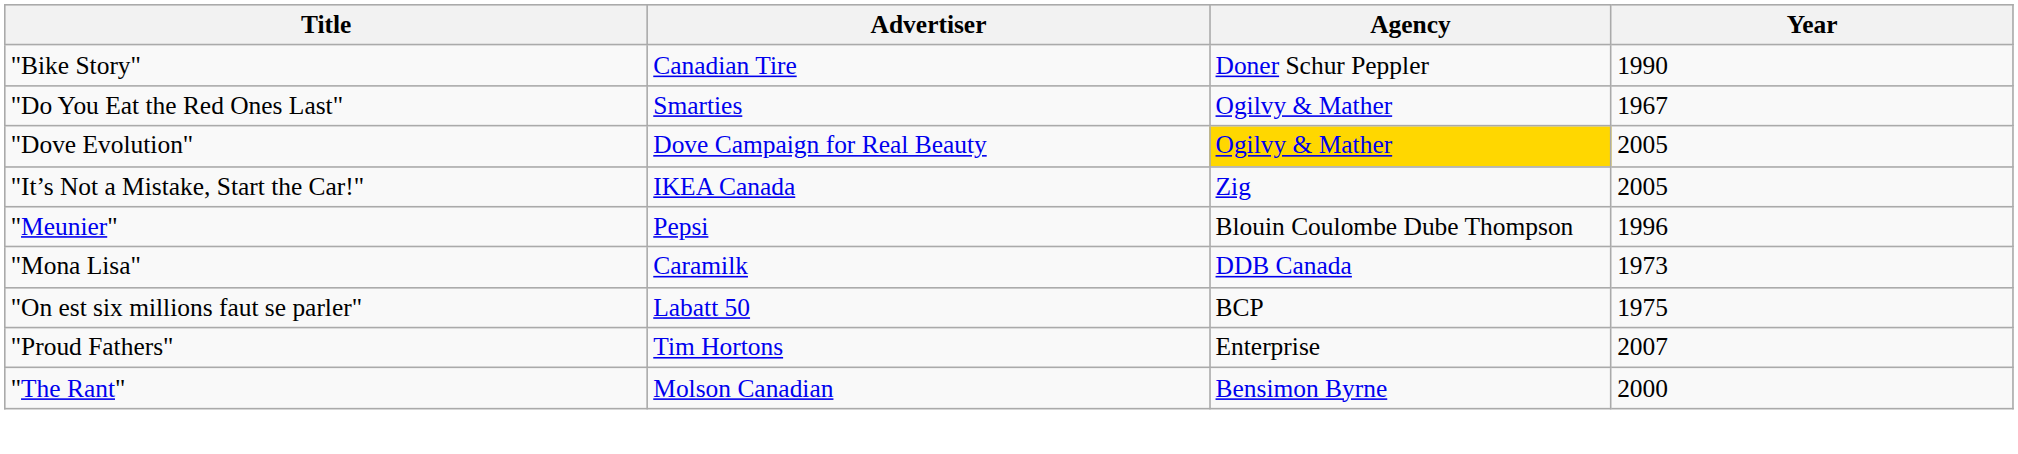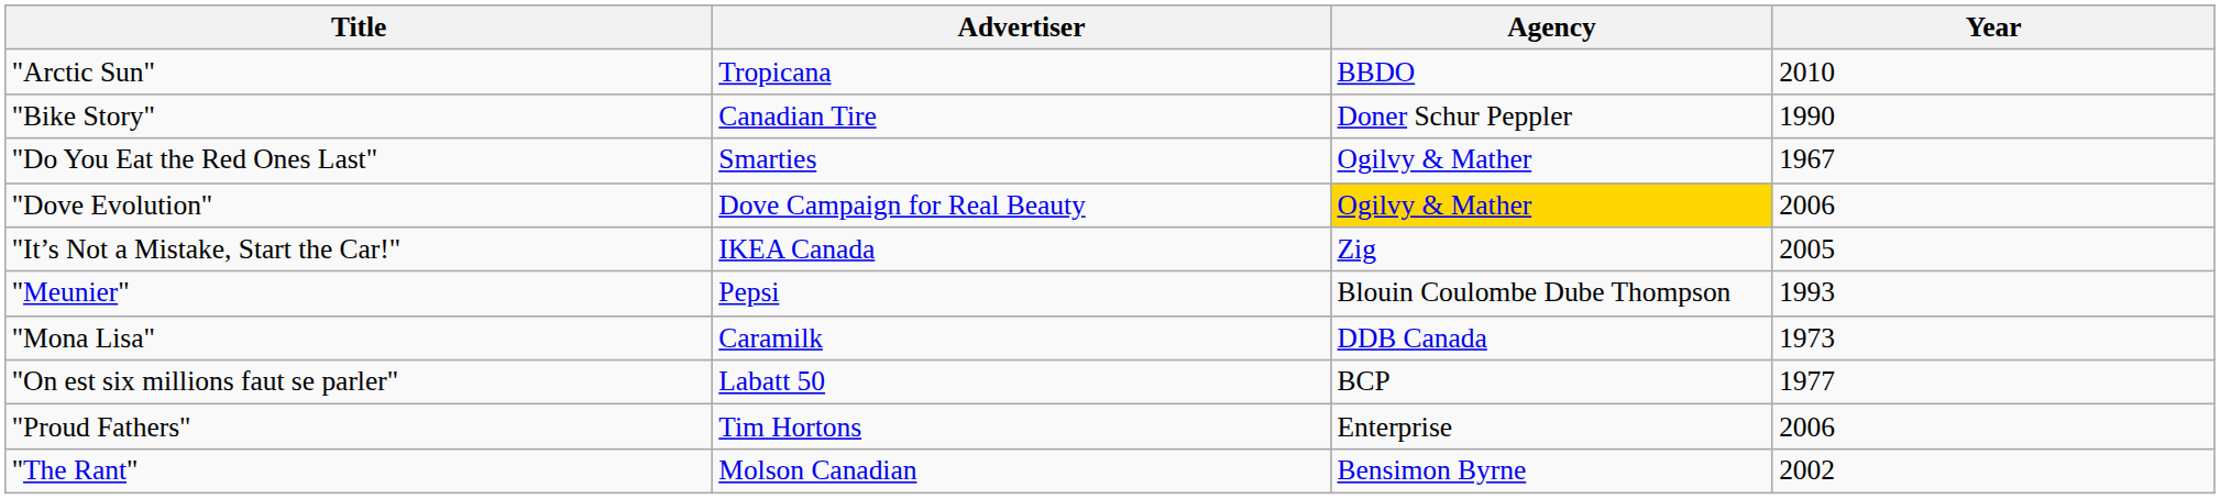 <table class="wikitable" width=100%>
 <tr>
 <th scope="col" width="32%">Title</th>
 <th scope="col" width="28%">Advertiser</th>
 <th scope="col" width="20%">Agency</th>
 <th scope="col" width="20%">Year</th>
+</tr>
+<tr>
+<td>"Arctic Sun"</td>
+<td><a href='#'>Tropicana</a></td>
+<td><a href='#'>BBDO</a></td>
+<td>2010</td>
 </tr>
 <tr>
 <td>"Bike Story"</td>
 <td><a href='#'>Canadian Tire</a></td>
 <td><a href='#'>Doner</a> Schur Peppler</td>
 <td>1990</td>
 </tr>
 <tr>
 <td>"Do You Eat the Red Ones Last"</td>
 <td><a href='#'>Smarties</a></td>
 <td><a href='#'>Ogilvy & Mather</a></td>
 <td>1967</td>
 </tr>
 <tr>
 <td>"Dove Evolution"</td>
 <td><a href='#'>Dove Campaign for Real Beauty</a></td>
 <td style="background: gold;"><a href='#'>Ogilvy & Mather</a></td>
-<td>2005</td>
+<td>2006</td>
 </tr>
 <tr>
 <td>"It’s Not a Mistake, Start the Car!"</td>
 <td><a href='#'>IKEA Canada</a></td>
 <td><a href='#'>Zig</a></td>
 <td>2005</td>
 </tr>
 <tr>
 <td>"<a href='#'>Meunier</a>"</td>
 <td><a href='#'>Pepsi</a></td>
 <td>Blouin Coulombe Dube Thompson</td>
-<td>1996</td>
+<td>1993</td>
 </tr>
 <tr>
 <td>"Mona Lisa"</td>
 <td><a href='#'>Caramilk</a></td>
 <td><a href='#'>DDB Canada</a></td>
 <td>1973</td>
 </tr>
 <tr>
 <td>"On est six millions faut se parler"</td>
 <td><a href='#'>Labatt 50</a></td>
 <td>BCP</td>
-<td>1975</td>
+<td>1977</td>
 </tr>
 <tr>
 <td>"Proud Fathers"</td>
 <td><a href='#'>Tim Hortons</a></td>
 <td>Enterprise</td>
-<td>2007</td>
+<td>2006</td>
 </tr>
 <tr>
 <td>"<a href='#'>The Rant</a>"</td>
 <td><a href='#'>Molson Canadian</a></td>
 <td><a href='#'>Bensimon Byrne</a></td>
-<td>2000</td>
+<td>2002</td>
 </tr>
 </table>
